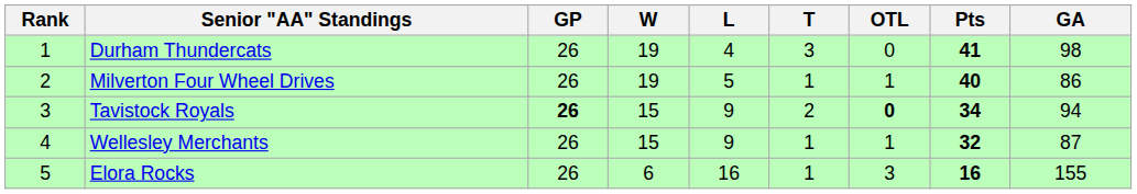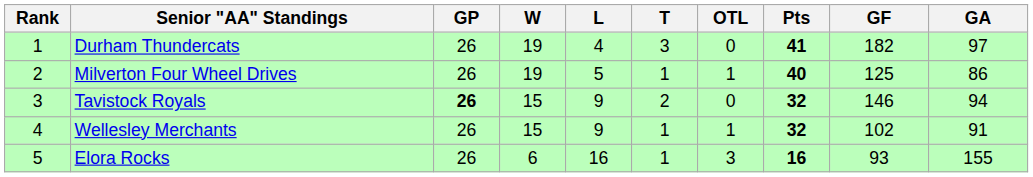 <table class="wikitable" style="text-align:center" width:50em">
 <tr>
 <th bgcolor="#DDDDFF" width="5%">Rank</th>
 <th bgcolor="#DDDDFF" width="27.5%">Senior "AA" Standings</th>
 <th bgcolor="#DDDDFF" width="5%">GP</th>
 <th bgcolor="#DDDDFF" width="5%">W</th>
 <th bgcolor="#DDDDFF" width="5%">L</th>
 <th bgcolor="#DDDDFF" width="5%">T</th>
 <th bgcolor="#DDDDFF" width="5%">OTL</th>
 <th bgcolor="#DDDDFF" width="5%">Pts</th>
+<th bgcolor="#DDDDFF" width="7.5%">GF</th>
 <th bgcolor="#DDDDFF" width="7.5%">GA</th>
 </tr>
 <tr bgcolor="#bbffbb">
 <td>1</td>
 <td align=left><a href='#'>Durham Thundercats</a></td>
 <td>26</td>
 <td>19</td>
 <td>4</td>
 <td>3</td>
 <td>0</td>
 <td><strong>41</strong></td>
-<td>98</td>
+<td>182</td>
+<td>97</td>
 </tr>
 <tr bgcolor="#bbffbb">
 <td>2</td>
 <td align=left><a href='#'>Milverton Four Wheel Drives</a></td>
 <td>26</td>
 <td>19</td>
 <td>5</td>
 <td>1</td>
 <td>1</td>
 <td><strong>40</strong></td>
+<td>125</td>
 <td>86</td>
 </tr>
 <tr bgcolor="#bbffbb">
 <td>3</td>
 <td align=left><a href='#'>Tavistock Royals</a></td>
 <td><strong>26</strong></td>
 <td>15</td>
 <td>9</td>
 <td>2</td>
-<td><strong>0</strong></td>
-<td><strong>34</strong></td>
+<td>0</td>
+<td><strong>32</strong></td>
+<td>146</td>
 <td>94</td>
 </tr>
 <tr bgcolor="#bbffbb">
 <td>4</td>
 <td align=left><a href='#'>Wellesley Merchants</a></td>
 <td>26</td>
 <td>15</td>
 <td>9</td>
 <td>1</td>
 <td>1</td>
 <td><strong>32</strong></td>
-<td>87</td>
+<td>102</td>
+<td>91</td>
 </tr>
 <tr bgcolor="#bbffbb">
 <td>5</td>
 <td align=left><a href='#'>Elora Rocks</a></td>
 <td>26</td>
 <td>6</td>
 <td>16</td>
 <td>1</td>
 <td>3</td>
 <td><strong>16</strong></td>
+<td>93</td>
 <td>155</td>
 </tr>
 </table>
